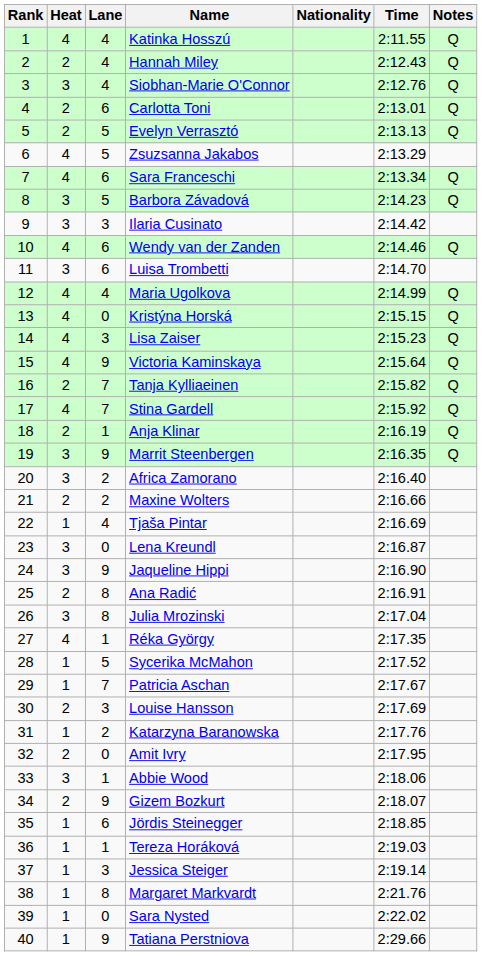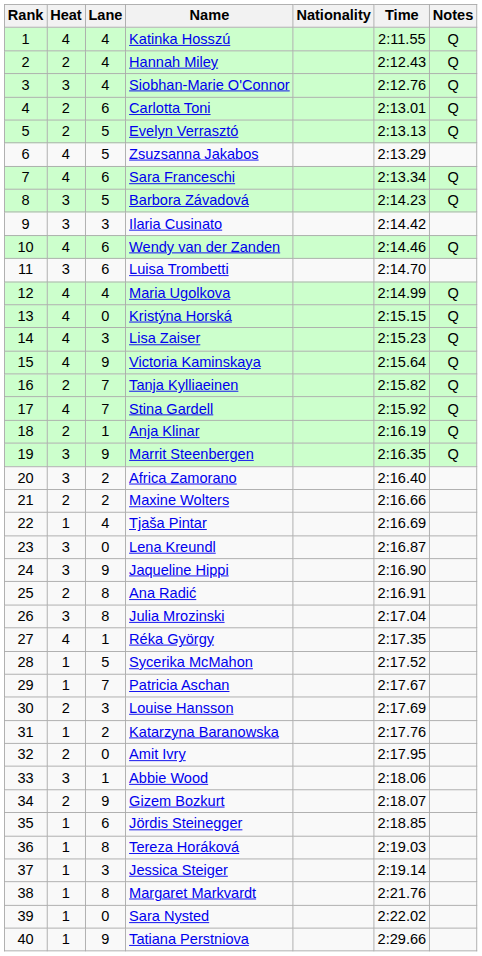 <table class="wikitable sortable" style="text-align:center">
 <tr>
 <th>Rank</th>
 <th>Heat</th>
 <th>Lane</th>
 <th>Name</th>
 <th>Nationality</th>
 <th>Time</th>
 <th>Notes</th>
 </tr>
 <tr bgcolor=ccffcc>
 <td>1</td>
 <td>4</td>
 <td>4</td>
 <td align=left><a href='#'>Katinka Hosszú</a></td>
 <td align=left></td>
 <td>2:11.55</td>
 <td>Q</td>
 </tr>
 <tr bgcolor=ccffcc>
 <td>2</td>
 <td>2</td>
 <td>4</td>
 <td align=left><a href='#'>Hannah Miley</a></td>
 <td align=left></td>
 <td>2:12.43</td>
 <td>Q</td>
 </tr>
 <tr bgcolor=ccffcc>
 <td>3</td>
 <td>3</td>
 <td>4</td>
 <td align=left><a href='#'>Siobhan-Marie O'Connor</a></td>
 <td align=left></td>
 <td>2:12.76</td>
 <td>Q</td>
 </tr>
 <tr bgcolor=ccffcc>
 <td>4</td>
 <td>2</td>
 <td>6</td>
 <td align=left><a href='#'>Carlotta Toni</a></td>
 <td align=left></td>
 <td>2:13.01</td>
 <td>Q</td>
 </tr>
 <tr bgcolor=ccffcc>
 <td>5</td>
 <td>2</td>
 <td>5</td>
 <td align=left><a href='#'>Evelyn Verrasztó</a></td>
 <td align=left></td>
 <td>2:13.13</td>
 <td>Q</td>
 </tr>
 <tr>
 <td>6</td>
 <td>4</td>
 <td>5</td>
 <td align=left><a href='#'>Zsuzsanna Jakabos</a></td>
 <td align=left></td>
 <td>2:13.29</td>
 <td></td>
 </tr>
 <tr bgcolor=ccffcc>
 <td>7</td>
 <td>4</td>
 <td>6</td>
 <td align=left><a href='#'>Sara Franceschi</a></td>
 <td align=left></td>
 <td>2:13.34</td>
 <td>Q</td>
 </tr>
 <tr bgcolor=ccffcc>
 <td>8</td>
 <td>3</td>
 <td>5</td>
 <td align=left><a href='#'>Barbora Závadová</a></td>
 <td align=left></td>
 <td>2:14.23</td>
 <td>Q</td>
 </tr>
 <tr>
 <td>9</td>
 <td>3</td>
 <td>3</td>
 <td align=left><a href='#'>Ilaria Cusinato</a></td>
 <td align=left></td>
 <td>2:14.42</td>
 <td></td>
 </tr>
 <tr bgcolor=ccffcc>
 <td>10</td>
 <td>4</td>
 <td>6</td>
 <td align=left><a href='#'>Wendy van der Zanden</a></td>
 <td align=left></td>
 <td>2:14.46</td>
 <td>Q</td>
 </tr>
 <tr>
 <td>11</td>
 <td>3</td>
 <td>6</td>
 <td align=left><a href='#'>Luisa Trombetti</a></td>
 <td align=left></td>
 <td>2:14.70</td>
 <td></td>
 </tr>
 <tr bgcolor=ccffcc>
 <td>12</td>
 <td>4</td>
 <td>4</td>
 <td align=left><a href='#'>Maria Ugolkova</a></td>
 <td align=left></td>
 <td>2:14.99</td>
 <td>Q</td>
 </tr>
 <tr bgcolor=ccffcc>
 <td>13</td>
 <td>4</td>
 <td>0</td>
 <td align=left><a href='#'>Kristýna Horská</a></td>
 <td align=left></td>
 <td>2:15.15</td>
 <td>Q</td>
 </tr>
 <tr bgcolor=ccffcc>
 <td>14</td>
 <td>4</td>
 <td>3</td>
 <td align=left><a href='#'>Lisa Zaiser</a></td>
 <td align=left></td>
 <td>2:15.23</td>
 <td>Q</td>
 </tr>
 <tr bgcolor=ccffcc>
 <td>15</td>
 <td>4</td>
 <td>9</td>
 <td align=left><a href='#'>Victoria Kaminskaya</a></td>
 <td align=left></td>
 <td>2:15.64</td>
 <td>Q</td>
 </tr>
 <tr bgcolor=ccffcc>
 <td>16</td>
 <td>2</td>
 <td>7</td>
 <td align=left><a href='#'>Tanja Kylliaeinen</a></td>
 <td align=left></td>
 <td>2:15.82</td>
 <td>Q</td>
 </tr>
 <tr bgcolor=ccffcc>
 <td>17</td>
 <td>4</td>
 <td>7</td>
 <td align=left><a href='#'>Stina Gardell</a></td>
 <td align=left></td>
 <td>2:15.92</td>
 <td>Q</td>
 </tr>
 <tr bgcolor=ccffcc>
 <td>18</td>
 <td>2</td>
 <td>1</td>
 <td align=left><a href='#'>Anja Klinar</a></td>
 <td align=left></td>
 <td>2:16.19</td>
 <td>Q</td>
 </tr>
 <tr bgcolor=ccffcc>
 <td>19</td>
 <td>3</td>
 <td>9</td>
 <td align=left><a href='#'>Marrit Steenbergen</a></td>
 <td align=left></td>
 <td>2:16.35</td>
 <td>Q</td>
 </tr>
 <tr>
 <td>20</td>
 <td>3</td>
 <td>2</td>
 <td align=left><a href='#'>Africa Zamorano</a></td>
 <td align=left></td>
 <td>2:16.40</td>
 <td></td>
 </tr>
 <tr>
 <td>21</td>
 <td>2</td>
 <td>2</td>
 <td align=left><a href='#'>Maxine Wolters</a></td>
 <td align=left></td>
 <td>2:16.66</td>
 <td></td>
 </tr>
 <tr>
 <td>22</td>
 <td>1</td>
 <td>4</td>
 <td align=left><a href='#'>Tjaša Pintar</a></td>
 <td align=left></td>
 <td>2:16.69</td>
 <td></td>
 </tr>
 <tr>
 <td>23</td>
 <td>3</td>
 <td>0</td>
 <td align=left><a href='#'>Lena Kreundl</a></td>
 <td align=left></td>
 <td>2:16.87</td>
 <td></td>
 </tr>
 <tr>
 <td>24</td>
 <td>3</td>
 <td>9</td>
 <td align=left><a href='#'>Jaqueline Hippi</a></td>
 <td align=left></td>
 <td>2:16.90</td>
 <td></td>
 </tr>
 <tr>
 <td>25</td>
 <td>2</td>
 <td>8</td>
 <td align=left><a href='#'>Ana Radić</a></td>
 <td align=left></td>
 <td>2:16.91</td>
 <td></td>
 </tr>
 <tr>
 <td>26</td>
 <td>3</td>
 <td>8</td>
 <td align=left><a href='#'>Julia Mrozinski</a></td>
 <td align=left></td>
 <td>2:17.04</td>
 <td></td>
 </tr>
 <tr>
 <td>27</td>
 <td>4</td>
 <td>1</td>
 <td align=left><a href='#'>Réka György</a></td>
 <td align=left></td>
 <td>2:17.35</td>
 <td></td>
 </tr>
 <tr>
 <td>28</td>
 <td>1</td>
 <td>5</td>
 <td align=left><a href='#'>Sycerika McMahon</a></td>
 <td align=left></td>
 <td>2:17.52</td>
 <td></td>
 </tr>
 <tr>
 <td>29</td>
 <td>1</td>
 <td>7</td>
 <td align=left><a href='#'>Patricia Aschan</a></td>
 <td align=left></td>
 <td>2:17.67</td>
 <td></td>
 </tr>
 <tr>
 <td>30</td>
 <td>2</td>
 <td>3</td>
 <td align=left><a href='#'>Louise Hansson</a></td>
 <td align=left></td>
 <td>2:17.69</td>
 <td></td>
 </tr>
 <tr>
 <td>31</td>
 <td>1</td>
 <td>2</td>
 <td align=left><a href='#'>Katarzyna Baranowska</a></td>
 <td align=left></td>
 <td>2:17.76</td>
 <td></td>
 </tr>
 <tr>
 <td>32</td>
 <td>2</td>
 <td>0</td>
 <td align=left><a href='#'>Amit Ivry</a></td>
 <td align=left></td>
 <td>2:17.95</td>
 <td></td>
 </tr>
 <tr>
 <td>33</td>
 <td>3</td>
 <td>1</td>
 <td align=left><a href='#'>Abbie Wood</a></td>
 <td align=left></td>
 <td>2:18.06</td>
 <td></td>
 </tr>
 <tr>
 <td>34</td>
 <td>2</td>
 <td>9</td>
 <td align=left><a href='#'>Gizem Bozkurt</a></td>
 <td align=left></td>
 <td>2:18.07</td>
 <td></td>
 </tr>
 <tr>
 <td>35</td>
 <td>1</td>
 <td>6</td>
 <td align=left><a href='#'>Jördis Steinegger</a></td>
 <td align=left></td>
 <td>2:18.85</td>
 <td></td>
 </tr>
 <tr>
 <td>36</td>
 <td>1</td>
-<td>1</td>
+<td>8</td>
 <td align=left><a href='#'>Tereza Horáková</a></td>
 <td align=left></td>
 <td>2:19.03</td>
 <td></td>
 </tr>
 <tr>
 <td>37</td>
 <td>1</td>
 <td>3</td>
 <td align=left><a href='#'>Jessica Steiger</a></td>
 <td align=left></td>
 <td>2:19.14</td>
 <td></td>
 </tr>
 <tr>
 <td>38</td>
 <td>1</td>
 <td>8</td>
 <td align=left><a href='#'>Margaret Markvardt</a></td>
 <td align=left></td>
 <td>2:21.76</td>
 <td></td>
 </tr>
 <tr>
 <td>39</td>
 <td>1</td>
 <td>0</td>
 <td align=left><a href='#'>Sara Nysted</a></td>
 <td align=left></td>
 <td>2:22.02</td>
 <td></td>
 </tr>
 <tr>
 <td>40</td>
 <td>1</td>
 <td>9</td>
 <td align=left><a href='#'>Tatiana Perstniova</a></td>
 <td align=left></td>
 <td>2:29.66</td>
 <td></td>
 </tr>
 </table>
